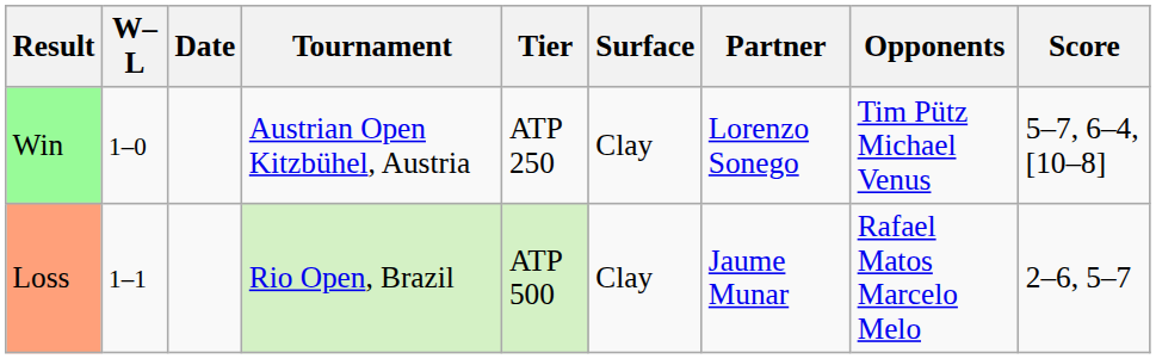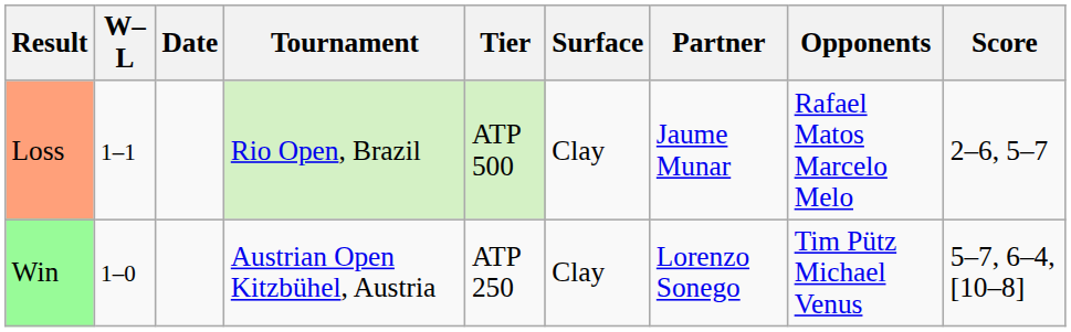 <table class="sortable wikitable">
 <tr>
 <th>Result</th>
 <th class="unsortable">W–L</th>
 <th>Date</th>
 <th>Tournament</th>
 <th>Tier</th>
 <th>Surface</th>
 <th>Partner</th>
 <th>Opponents</th>
 <th class="unsortable">Score</th>
 </tr>
 <tr>
+<td bgcolor=ffa07a>Loss</td>
+<td><small>1–1</small></td>
+<td><a href='#'></a></td>
+<td bgcolor=d4f1c5><a href='#'>Rio Open</a>, Brazil</td>
+<td bgcolor=d4f1c5>ATP 500</td>
+<td>Clay</td>
+<td> <a href='#'>Jaume Munar</a></td>
+<td> <a href='#'>Rafael Matos</a><br> <a href='#'>Marcelo Melo</a></td>
+<td>2–6, 5–7</td>
+</tr>
+<tr>
 <td bgcolor=98fb98>Win</td>
 <td><small>1–0</small></td>
 <td><a href='#'></a></td>
 <td><a href='#'>Austrian Open Kitzbühel</a>, Austria</td>
 <td>ATP 250</td>
 <td>Clay</td>
 <td> <a href='#'>Lorenzo Sonego</a></td>
 <td> <a href='#'>Tim Pütz</a><br> <a href='#'>Michael Venus</a></td>
 <td>5–7, 6–4, [10–8]</td>
 </tr>
-<tr>
-<td bgcolor=ffa07a>Loss</td>
-<td><small>1–1</small></td>
-<td><a href='#'></a></td>
-<td bgcolor=d4f1c5><a href='#'>Rio Open</a>, Brazil</td>
-<td bgcolor=d4f1c5>ATP 500</td>
-<td>Clay</td>
-<td> <a href='#'>Jaume Munar</a></td>
-<td> <a href='#'>Rafael Matos</a><br> <a href='#'>Marcelo Melo</a></td>
-<td>2–6, 5–7</td>
-</tr>
 </table>
